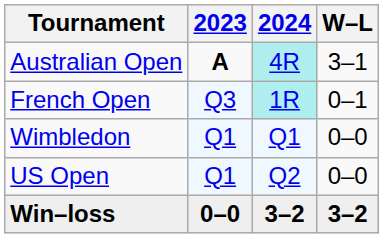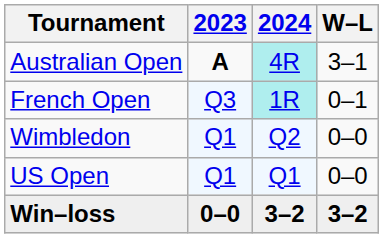 <table class="wikitable" style=text-align:center>
 <tr>
 <th>Tournament</th>
 <th><a href='#'>2023</a></th>
 <th><a href='#'>2024</a></th>
 <th>W–L</th>
 </tr>
 <tr>
 <td align=left><a href='#'>Australian Open</a></td>
 <td><strong>A</strong></td>
 <td bgcolor=afeeee><a href='#'>4R</a></td>
 <td>3–1</td>
 </tr>
 <tr>
 <td align=left><a href='#'>French Open</a></td>
 <td bgcolor=f0f8ff><a href='#'>Q3</a></td>
 <td bgcolor=afeeee><a href='#'>1R</a></td>
 <td>0–1</td>
 </tr>
 <tr>
 <td align=left><a href='#'>Wimbledon</a></td>
 <td bgcolor=f0f8ff><a href='#'>Q1</a></td>
-<td bgcolor=f0f8ff><a href='#'>Q1</a></td>
+<td bgcolor=f0f8ff><a href='#'>Q2</a></td>
 <td>0–0</td>
 </tr>
 <tr>
 <td align=left><a href='#'>US Open</a></td>
 <td bgcolor=f0f8ff><a href='#'>Q1</a></td>
-<td bgcolor=f0f8ff><a href='#'>Q2</a></td>
+<td bgcolor=f0f8ff><a href='#'>Q1</a></td>
 <td>0–0</td>
 </tr>
 <tr style=background:#efefef;font-weight:bold>
 <td align=left>Win–loss</td>
 <td>0–0</td>
 <td>3–2</td>
 <td>3–2</td>
 </tr>
 </table>
